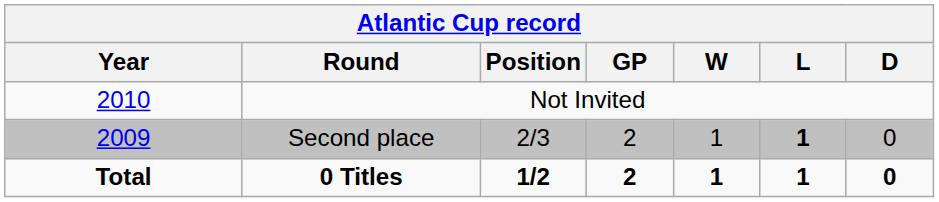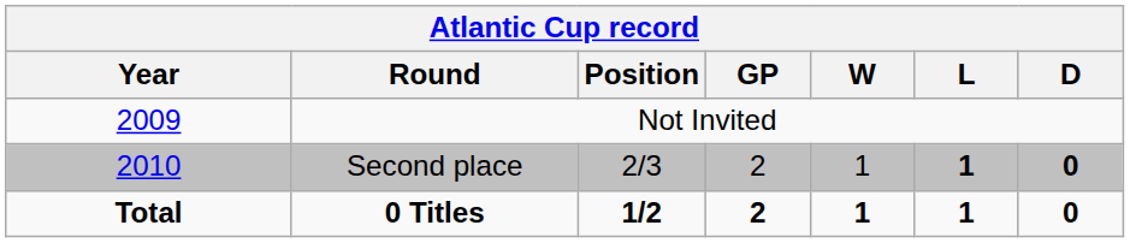 <table class="wikitable" style="text-align: center;">
 <tr>
 <th colspan=9><a href='#'>Atlantic Cup record</a></th>
 </tr>
 <tr>
 <th width=150>Year</th>
 <th width=150>Round</th>
 <th width=50>Position</th>
 <th width=50>GP</th>
 <th width=50>W</th>
 <th width=50>L</th>
 <th width=50>D</th>
 </tr>
 <tr>
-<td> <a href='#'>2010</a></td>
+<td> <a href='#'>2009</a></td>
 <td rowspan=1 colspan=8>Not Invited</td>
 </tr>
 <tr bgcolor=silver>
-<td> <a href='#'>2009</a></td>
+<td> <a href='#'>2010</a></td>
 <td>Second place</td>
 <td>2/3</td>
 <td>2</td>
 <td>1</td>
 <td><strong>1</strong></td>
-<td>0</td>
+<td><strong>0</strong></td>
 </tr>
 <tr>
 <td><strong>Total</strong></td>
 <td><strong>0 Titles</strong></td>
 <td><strong>1/2</strong></td>
 <td><strong>2</strong></td>
 <td><strong>1</strong></td>
 <td><strong>1</strong></td>
 <td><strong>0</strong></td>
 </tr>
 </table>
